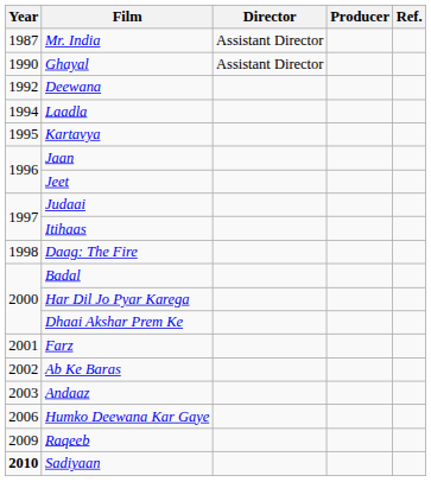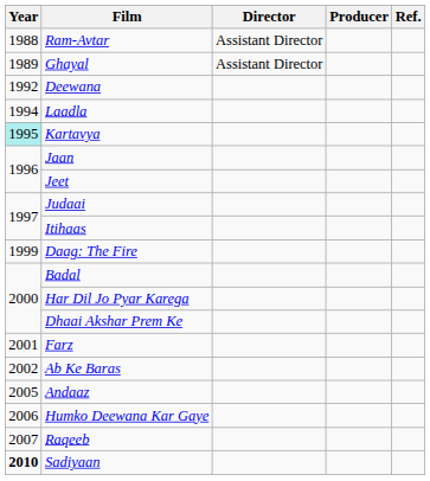 <table class="wikitable">
 <tr>
 <th>Year</th>
 <th>Film</th>
 <th>Director</th>
 <th>Producer</th>
 <th>Ref.</th>
 </tr>
 <tr>
-<td>1987</td>
-<td><a href='#'><em>Mr. India</em></a></td>
+<td>1988</td>
+<td><em><a href='#'>Ram-Avtar</a></em></td>
 <td>Assistant Director</td>
 <td></td>
 <td></td>
 </tr>
 <tr>
-<td>1990</td>
+<td>1989</td>
 <td><a href='#'><em>Ghayal</em></a></td>
 <td>Assistant Director</td>
 <td></td>
 <td></td>
 </tr>
 <tr>
 <td>1992</td>
 <td><a href='#'><em>Deewana</em></a></td>
 <td></td>
 <td></td>
 <td></td>
 </tr>
 <tr>
 <td>1994</td>
 <td><a href='#'><em>Laadla</em></a></td>
 <td></td>
 <td></td>
 <td></td>
 </tr>
 <tr>
-<td>1995</td>
+<td style="background: paleturquoise;">1995</td>
 <td><a href='#'><em>Kartavya</em></a></td>
 <td></td>
 <td></td>
 <td></td>
 </tr>
 <tr>
 <td rowspan="2">1996</td>
 <td><a href='#'><em>Jaan</em></a></td>
 <td></td>
 <td></td>
 <td></td>
 </tr>
 <tr>
 <td><a href='#'><em>Jeet</em></a></td>
 <td></td>
 <td></td>
 <td></td>
 </tr>
 <tr>
 <td rowspan="2">1997</td>
 <td><a href='#'><em>Judaai</em></a></td>
 <td></td>
 <td></td>
 <td></td>
 </tr>
 <tr>
 <td><a href='#'><em>Itihaas</em></a></td>
 <td></td>
 <td></td>
 <td></td>
 </tr>
 <tr>
-<td>1998</td>
+<td>1999</td>
 <td><em><a href='#'>Daag: The Fire</a></em></td>
 <td></td>
 <td></td>
 <td></td>
 </tr>
 <tr>
 <td rowspan="3">2000</td>
 <td><em><a href='#'>Badal</a></em></td>
 <td></td>
 <td></td>
 <td></td>
 </tr>
 <tr>
 <td><em><a href='#'>Har Dil Jo Pyar Karega</a></em></td>
 <td></td>
 <td></td>
 <td></td>
 </tr>
 <tr>
 <td><em><a href='#'>Dhaai Akshar Prem Ke</a></em></td>
 <td></td>
 <td></td>
 <td></td>
 </tr>
 <tr>
 <td>2001</td>
 <td><em><a href='#'>Farz</a></em></td>
 <td></td>
 <td></td>
 <td></td>
 </tr>
 <tr>
 <td>2002</td>
 <td><em><a href='#'>Ab Ke Baras</a></em></td>
 <td></td>
 <td></td>
 <td></td>
 </tr>
 <tr>
-<td>2003</td>
+<td>2005</td>
 <td><em><a href='#'>Andaaz</a></em></td>
 <td></td>
 <td></td>
 <td></td>
 </tr>
 <tr>
 <td>2006</td>
 <td><em><a href='#'>Humko Deewana Kar Gaye</a></em></td>
 <td></td>
 <td></td>
 <td></td>
 </tr>
 <tr>
-<td>2009</td>
+<td>2007</td>
 <td><em><a href='#'>Raqeeb</a></em></td>
 <td></td>
 <td></td>
 <td></td>
 </tr>
 <tr>
 <td><strong>2010</strong></td>
 <td><em><a href='#'>Sadiyaan</a></em></td>
 <td></td>
 <td></td>
 <td></td>
 </tr>
 </table>
